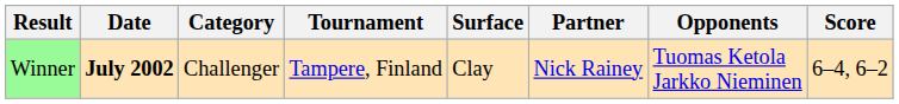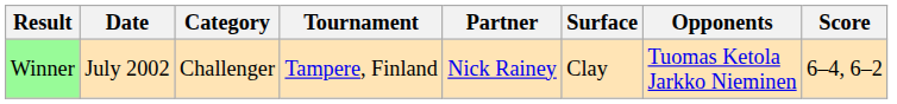 <table class=wikitable>
 <tr>
 <th>Result</th>
 <th>Date</th>
 <th>Category</th>
 <th>Tournament</th>
+<th>Partner</th>
 <th>Surface</th>
-<th>Partner</th>
 <th>Opponents</th>
 <th>Score</th>
 </tr>
 <tr bgcolor=moccasin>
 <td style="background:#98FB98">Winner</td>
-<td><strong>July 2002</strong></td>
+<td>July 2002</td>
 <td>Challenger</td>
 <td><a href='#'>Tampere</a>, Finland</td>
+<td> <a href='#'>Nick Rainey</a></td>
 <td>Clay</td>
-<td> <a href='#'>Nick Rainey</a></td>
 <td> <a href='#'>Tuomas Ketola</a><br> <a href='#'>Jarkko Nieminen</a></td>
 <td>6–4, 6–2</td>
 </tr>
 </table>
